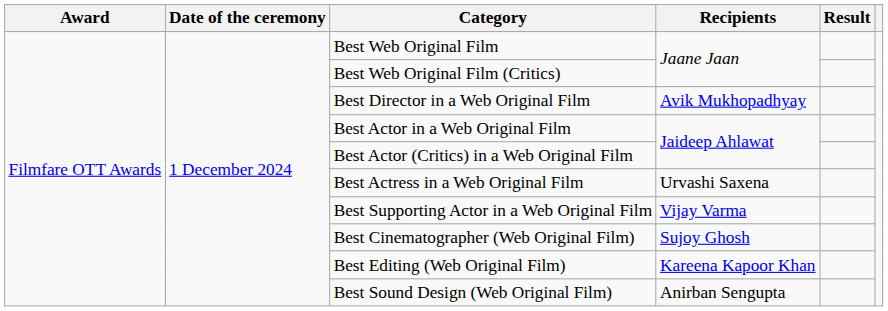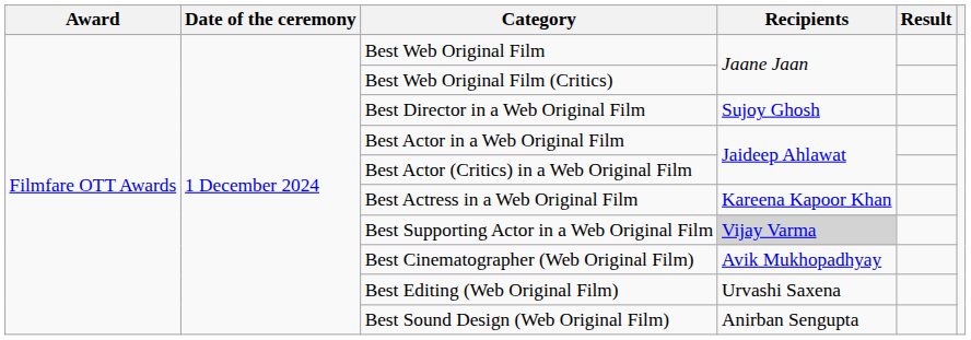 <table class="wikitable plainrowheaders sortable">
 <tr>
 <th scope="col">Award</th>
 <th scope="col">Date of the ceremony</th>
 <th scope="col">Category</th>
 <th scope="col">Recipients</th>
 <th scope="col">Result</th>
 <th scope="col" class="unsortable"></th>
 </tr>
 <tr>
 <td rowspan="10"><a href='#'>Filmfare OTT Awards</a></td>
 <td rowspan="10"><a href='#'>1 December 2024</a></td>
 <td>Best Web Original Film</td>
 <td rowspan="2"><em>Jaane Jaan</em></td>
 <td></td>
 <td rowspan="10"></td>
 </tr>
 <tr>
 <td>Best Web Original Film (Critics)</td>
 <td></td>
 </tr>
 <tr>
 <td>Best Director in a Web Original Film</td>
-<td><a href='#'>Avik Mukhopadhyay</a></td>
+<td><a href='#'>Sujoy Ghosh</a></td>
 <td></td>
 </tr>
 <tr>
 <td>Best Actor in a Web Original Film</td>
 <td rowspan="2"><a href='#'>Jaideep Ahlawat</a></td>
 <td></td>
 </tr>
 <tr>
 <td>Best Actor (Critics) in a Web Original Film</td>
 <td></td>
 </tr>
 <tr>
 <td>Best Actress in a Web Original Film</td>
-<td>Urvashi Saxena</td>
+<td><a href='#'>Kareena Kapoor Khan</a></td>
 <td></td>
 </tr>
 <tr>
 <td>Best Supporting Actor in a Web Original Film</td>
-<td><a href='#'>Vijay Varma</a></td>
+<td style="background: lightgrey;"><a href='#'>Vijay Varma</a></td>
 <td></td>
 </tr>
 <tr>
 <td>Best Cinematographer (Web Original Film)</td>
-<td><a href='#'>Sujoy Ghosh</a></td>
+<td><a href='#'>Avik Mukhopadhyay</a></td>
 <td></td>
 </tr>
 <tr>
 <td>Best Editing (Web Original Film)</td>
-<td><a href='#'>Kareena Kapoor Khan</a></td>
+<td>Urvashi Saxena</td>
 <td></td>
 </tr>
 <tr>
 <td>Best Sound Design (Web Original Film)</td>
 <td>Anirban Sengupta</td>
 <td></td>
 </tr>
 </table>
